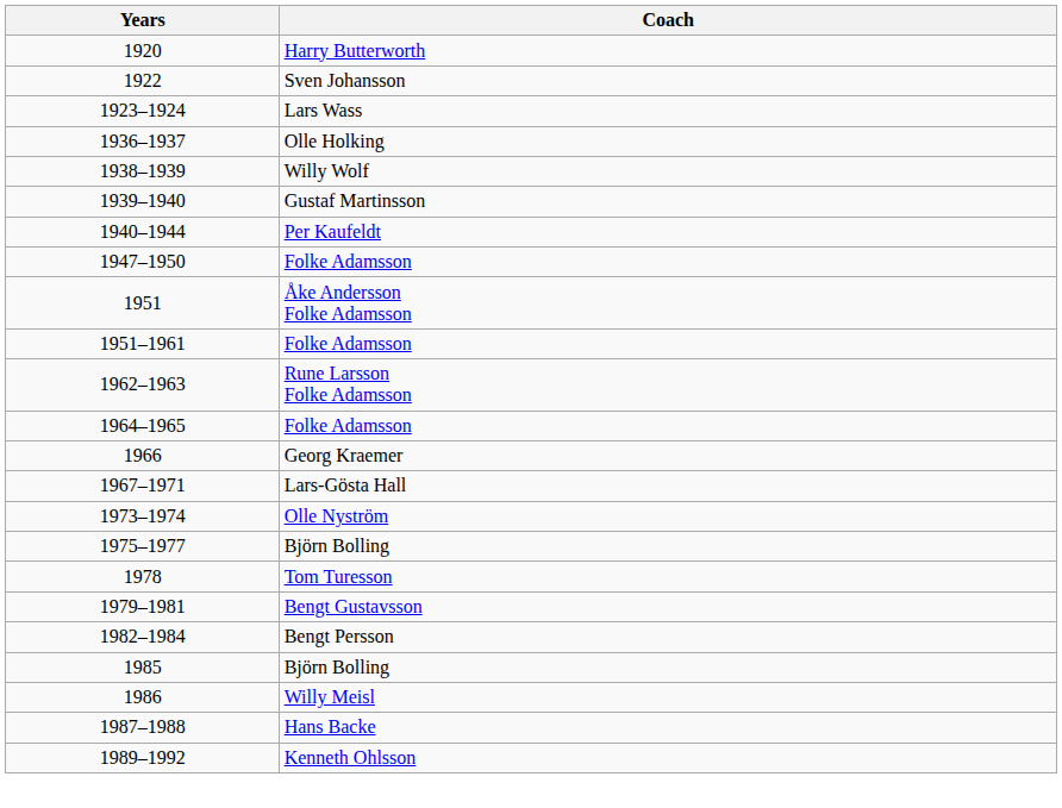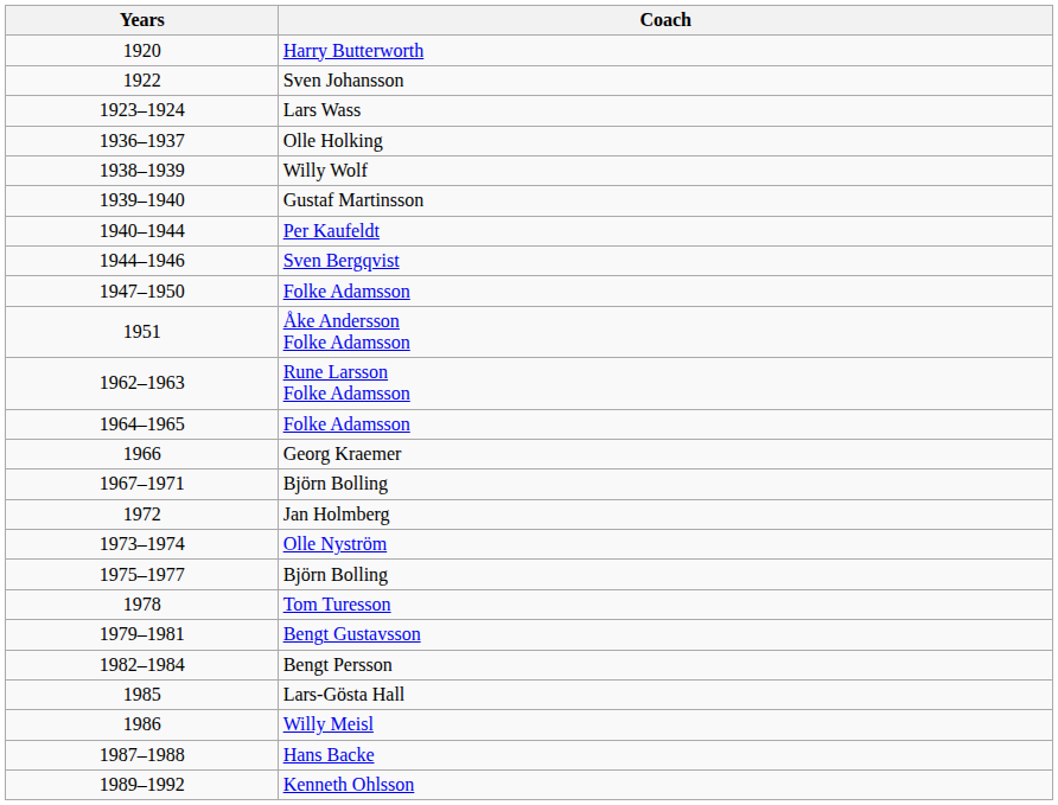 <table class="wikitable" style="width:100%;">
 <tr>
 <th style="width:5em">Years</th>
 <th style="width:15em">Coach</th>
 </tr>
 <tr>
 <td align=center>1920</td>
 <td> <a href='#'>Harry Butterworth</a></td>
 </tr>
 <tr>
 <td align=center>1922</td>
 <td> Sven Johansson</td>
 </tr>
 <tr>
 <td align=center>1923–1924</td>
 <td> Lars Wass</td>
 </tr>
 <tr>
 <td align=center>1936–1937</td>
 <td> Olle Holking</td>
 </tr>
 <tr>
 <td align=center>1938–1939</td>
 <td> Willy Wolf</td>
 </tr>
 <tr>
 <td align=center>1939–1940</td>
 <td> Gustaf Martinsson</td>
 </tr>
 <tr>
 <td align=center>1940–1944</td>
 <td> <a href='#'>Per Kaufeldt</a></td>
 </tr>
 <tr>
+<td align=center>1944–1946</td>
+<td> <a href='#'>Sven Bergqvist</a></td>
+</tr>
+<tr>
 <td align=center>1947–1950</td>
 <td> <a href='#'>Folke Adamsson</a></td>
 </tr>
 <tr>
 <td align=center>1951</td>
 <td> <a href='#'>Åke Andersson</a><br> <a href='#'>Folke Adamsson</a></td>
-</tr>
-<tr>
-<td align=center>1951–1961</td>
-<td> <a href='#'>Folke Adamsson</a></td>
 </tr>
 <tr>
 <td align=center>1962–1963</td>
 <td> <a href='#'>Rune Larsson</a><br> <a href='#'>Folke Adamsson</a></td>
 </tr>
 <tr>
 <td align=center>1964–1965</td>
 <td> <a href='#'>Folke Adamsson</a></td>
 </tr>
 <tr>
 <td align=center>1966</td>
 <td> Georg Kraemer</td>
 </tr>
 <tr>
 <td align=center>1967–1971</td>
-<td> Lars-Gösta Hall</td>
+<td> Björn Bolling</td>
+</tr>
+<tr>
+<td align=center>1972</td>
+<td> Jan Holmberg</td>
 </tr>
 <tr>
 <td align=center>1973–1974</td>
 <td> <a href='#'>Olle Nyström</a></td>
 </tr>
 <tr>
 <td align=center>1975–1977</td>
 <td> Björn Bolling</td>
 </tr>
 <tr>
 <td align=center>1978</td>
 <td> <a href='#'>Tom Turesson</a></td>
 </tr>
 <tr>
 <td align=center>1979–1981</td>
 <td> <a href='#'>Bengt Gustavsson</a></td>
 </tr>
 <tr>
 <td align=center>1982–1984</td>
 <td> Bengt Persson</td>
 </tr>
 <tr>
 <td align=center>1985</td>
-<td> Björn Bolling</td>
+<td> Lars-Gösta Hall</td>
 </tr>
 <tr>
 <td align=center>1986</td>
 <td> <a href='#'>Willy Meisl</a></td>
 </tr>
 <tr>
 <td align=center>1987–1988</td>
 <td> <a href='#'>Hans Backe</a></td>
 </tr>
 <tr>
 <td align=center>1989–1992</td>
 <td> <a href='#'>Kenneth Ohlsson</a></td>
 </tr>
 </table>
